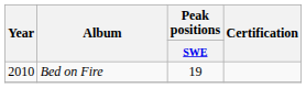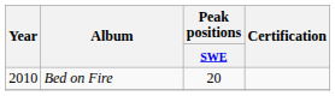 <table class="wikitable">
 <tr>
 <th align="center" rowspan="2" width="10">Year</th>
 <th align="center" rowspan="2" width="150">Album</th>
 <th align="center" colspan="1" width="20">Peak positions</th>
 <th align="center" rowspan="2" width="80">Certification</th>
 </tr>
 <tr>
 <th width="20"><small><a href='#'>SWE</a><br></small></th>
 </tr>
 <tr>
 <td>2010</td>
 <td><em>Bed on Fire</em></td>
-<td style="text-align:center;">19</td>
+<td style="text-align:center;">20</td>
 <td style="text-align:center;"></td>
 </tr>
 <tr>
 </tr>
 </table>
